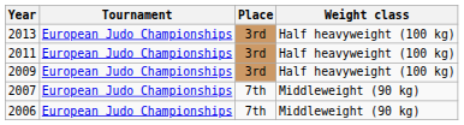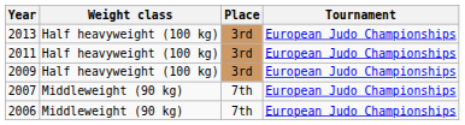 <table class=wikitable>
 <tr>
 <th>Year</th>
+<th>Weight class</th>
+<th>Place</th>
 <th>Tournament</th>
-<th>Place</th>
-<th>Weight class</th>
 </tr>
 <tr>
 <td>2013</td>
+<td>Half heavyweight (100 kg)</td>
+<td bgcolor="cc9966" align="center">3rd</td>
 <td><a href='#'>European Judo Championships</a></td>
-<td bgcolor="cc9966" align="center">3rd</td>
-<td>Half heavyweight (100 kg)</td>
 </tr>
 <tr>
 <td>2011</td>
+<td>Half heavyweight (100 kg)</td>
+<td bgcolor="cc9966" align="center">3rd</td>
 <td><a href='#'>European Judo Championships</a></td>
-<td bgcolor="cc9966" align="center">3rd</td>
-<td>Half heavyweight (100 kg)</td>
 </tr>
 <tr>
 <td>2009</td>
+<td>Half heavyweight (100 kg)</td>
+<td bgcolor="cc9966" align="center">3rd</td>
 <td><a href='#'>European Judo Championships</a></td>
-<td bgcolor="cc9966" align="center">3rd</td>
-<td>Half heavyweight (100 kg)</td>
 </tr>
 <tr>
 <td>2007</td>
+<td>Middleweight (90 kg)</td>
+<td align="center">7th</td>
 <td><a href='#'>European Judo Championships</a></td>
-<td align="center">7th</td>
-<td>Middleweight (90 kg)</td>
 </tr>
 <tr>
 <td>2006</td>
+<td>Middleweight (90 kg)</td>
+<td align="center">7th</td>
 <td><a href='#'>European Judo Championships</a></td>
-<td align="center">7th</td>
-<td>Middleweight (90 kg)</td>
 </tr>
 </table>
